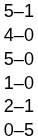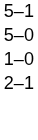 <table cellspacing=1 width=70%>
 <tr>
 <th width=25%></th>
 <th width=30%></th>
 <th width=15%></th>
 <th width=30%></th>
 </tr>
 <tr>
 <td></td>
 <td align=right></td>
 <td align=center>5–1</td>
-<td></td>
-</tr>
-<tr>
-<td></td>
-<td align=right></td>
-<td align=center>4–0</td>
 <td></td>
 </tr>
 <tr>
 <td></td>
 <td align=right></td>
 <td align=center>5–0</td>
 <td></td>
 </tr>
 <tr>
 <td></td>
 <td align=right></td>
 <td align=center>1–0</td>
 <td></td>
 </tr>
 <tr>
 <td></td>
 <td align=right></td>
 <td align=center>2–1</td>
 <td></td>
 </tr>
-<tr>
-<td></td>
-<td align=right></td>
-<td align=center>0–5</td>
-<td></td>
-</tr>
 </table>
